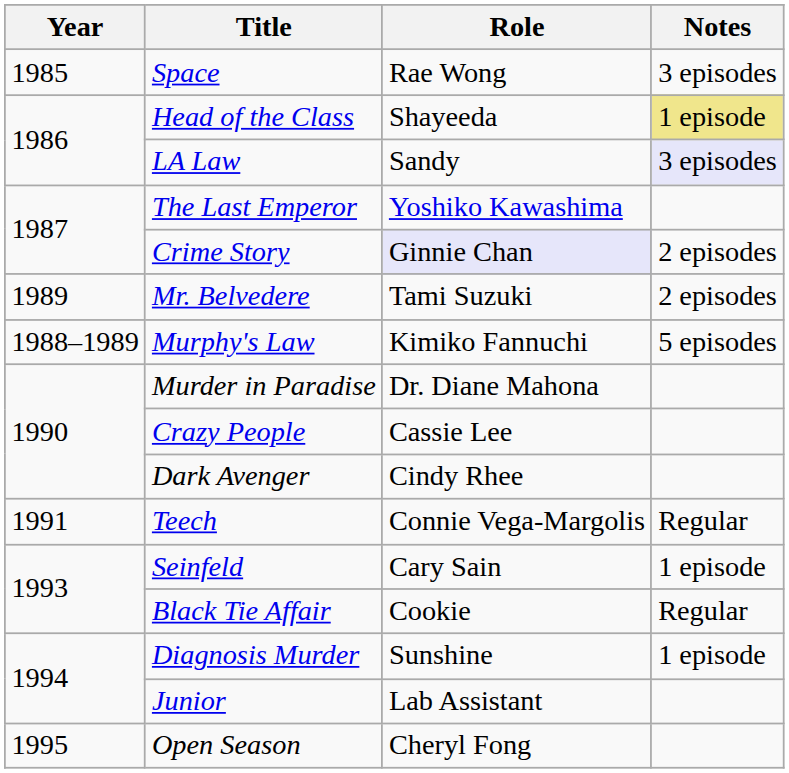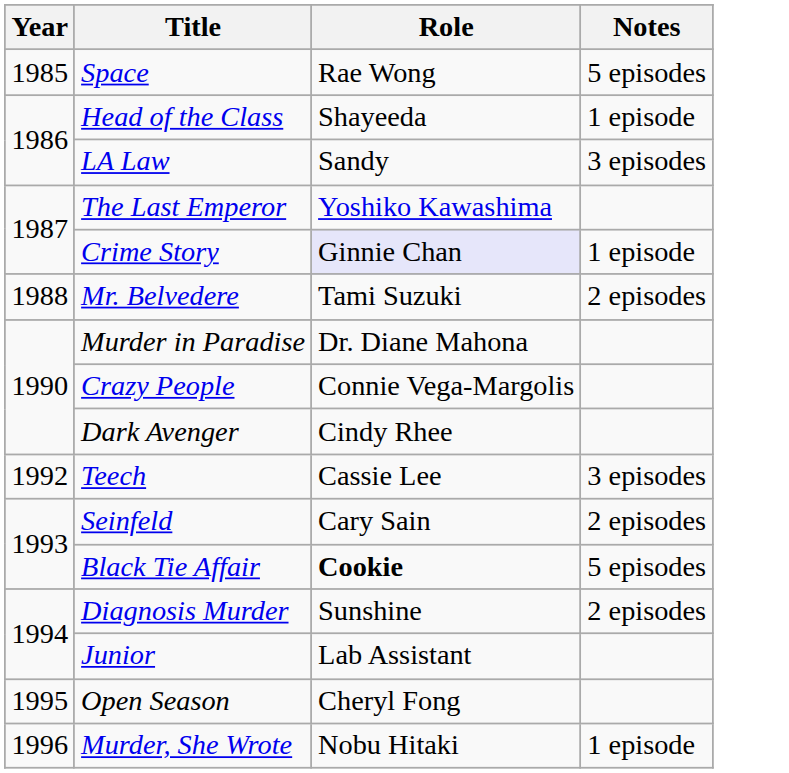 <table class="wikitable sortable">
 <tr>
 <th>Year</th>
 <th>Title</th>
 <th>Role</th>
 <th class="unsortable">Notes</th>
 </tr>
 <tr>
 <td>1985</td>
 <td><em><a href='#'>Space</a></em></td>
 <td>Rae Wong</td>
-<td>3 episodes</td>
+<td>5 episodes</td>
 </tr>
 <tr>
 <td rowspan="2">1986</td>
 <td><em><a href='#'>Head of the Class</a></em></td>
 <td>Shayeeda</td>
-<td style="background: khaki;">1 episode</td>
+<td>1 episode</td>
 </tr>
 <tr>
 <td><em><a href='#'>LA Law</a></em></td>
 <td>Sandy</td>
-<td style="background: lavender;">3 episodes</td>
+<td>3 episodes</td>
 </tr>
 <tr>
 <td rowspan="2">1987</td>
 <td><em><a href='#'>The Last Emperor</a></em></td>
 <td><a href='#'>Yoshiko Kawashima</a></td>
 <td></td>
 </tr>
 <tr>
 <td><em><a href='#'>Crime Story</a></em></td>
 <td style="background: lavender;">Ginnie Chan</td>
-<td>2 episodes</td>
+<td>1 episode</td>
 </tr>
 <tr>
-<td>1989</td>
+<td>1988</td>
 <td><em><a href='#'>Mr. Belvedere</a></em></td>
 <td>Tami Suzuki</td>
 <td>2 episodes</td>
-</tr>
-<tr>
-<td>1988–1989</td>
-<td><em><a href='#'>Murphy's Law</a></em></td>
-<td>Kimiko Fannuchi</td>
-<td>5 episodes</td>
 </tr>
 <tr>
 <td rowspan="3">1990</td>
 <td><em>Murder in Paradise</em></td>
 <td>Dr. Diane Mahona</td>
 <td></td>
 </tr>
 <tr>
 <td><em><a href='#'>Crazy People</a></em></td>
-<td>Cassie Lee</td>
+<td>Connie Vega-Margolis</td>
 <td></td>
 </tr>
 <tr>
 <td><em>Dark Avenger</em></td>
 <td>Cindy Rhee</td>
 <td></td>
 </tr>
 <tr>
-<td>1991</td>
+<td>1992</td>
 <td><em><a href='#'>Teech</a></em></td>
-<td>Connie Vega-Margolis</td>
-<td>Regular</td>
+<td>Cassie Lee</td>
+<td>3 episodes</td>
 </tr>
 <tr>
 <td rowspan="2">1993</td>
 <td><em><a href='#'>Seinfeld</a></em></td>
 <td>Cary Sain</td>
-<td>1 episode</td>
+<td>2 episodes</td>
 </tr>
 <tr>
 <td><em><a href='#'>Black Tie Affair</a></em></td>
-<td>Cookie</td>
-<td>Regular</td>
+<td><strong>Cookie</strong></td>
+<td>5 episodes</td>
 </tr>
 <tr>
 <td rowspan="2">1994</td>
 <td><em><a href='#'>Diagnosis Murder</a></em></td>
 <td>Sunshine</td>
-<td>1 episode</td>
+<td>2 episodes</td>
 </tr>
 <tr>
 <td><em><a href='#'>Junior</a></em></td>
 <td>Lab Assistant</td>
 <td></td>
 </tr>
 <tr>
 <td>1995</td>
 <td><em>Open Season</em></td>
 <td>Cheryl Fong</td>
 <td></td>
 </tr>
+<tr>
+<td>1996</td>
+<td><em><a href='#'>Murder, She Wrote</a></em></td>
+<td>Nobu Hitaki</td>
+<td>1 episode</td>
+</tr>
 </table>
